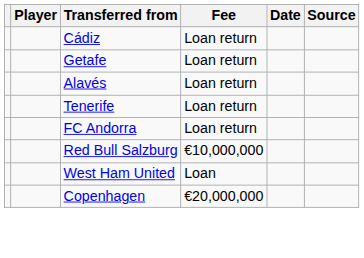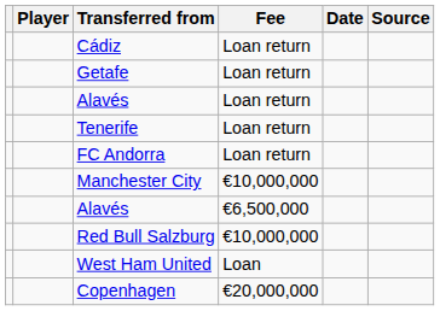 <table class="wikitable plainrowheaders sortable">
 <tr>
 <th></th>
 <th scope="col">Player</th>
 <th>Transferred from</th>
 <th style="width: 65px;">Fee</th>
 <th scope="col">Date</th>
 <th scope="col">Source</th>
 </tr>
 <tr>
 <td align="center"></td>
 <td></td>
 <td> <a href='#'>Cádiz</a></td>
 <td>Loan return</td>
 <td></td>
 <td></td>
 </tr>
 <tr>
 <td align="center"></td>
 <td></td>
 <td> <a href='#'>Getafe</a></td>
 <td>Loan return</td>
 <td></td>
 <td></td>
 </tr>
 <tr>
 <td align="center"></td>
 <td></td>
 <td> <a href='#'>Alavés</a></td>
 <td>Loan return</td>
 <td></td>
 <td></td>
 </tr>
 <tr>
 <td align="center"></td>
 <td></td>
 <td> <a href='#'>Tenerife</a></td>
 <td>Loan return</td>
 <td></td>
 <td></td>
 </tr>
 <tr>
 <td align="center"></td>
 <td></td>
 <td> <a href='#'>FC Andorra</a></td>
 <td>Loan return</td>
 <td></td>
 <td></td>
 </tr>
 <tr>
 <td align="center"></td>
 <td></td>
+<td> <a href='#'>Manchester City</a></td>
+<td>€10,000,000</td>
+<td></td>
+<td></td>
+</tr>
+<tr>
+<td align="center"></td>
+<td></td>
+<td> <a href='#'>Alavés</a></td>
+<td>€6,500,000</td>
+<td></td>
+<td></td>
+</tr>
+<tr>
+<td align="center"></td>
+<td></td>
 <td> <a href='#'>Red Bull Salzburg</a></td>
 <td>€10,000,000</td>
 <td></td>
 <td></td>
 </tr>
 <tr>
 <td align="center"></td>
 <td></td>
 <td> <a href='#'>West Ham United</a></td>
 <td>Loan</td>
 <td></td>
 <td></td>
 </tr>
 <tr>
 <td align="center"></td>
 <td></td>
 <td> <a href='#'>Copenhagen</a></td>
 <td>€20,000,000</td>
 <td></td>
 <td></td>
 </tr>
 </table>
